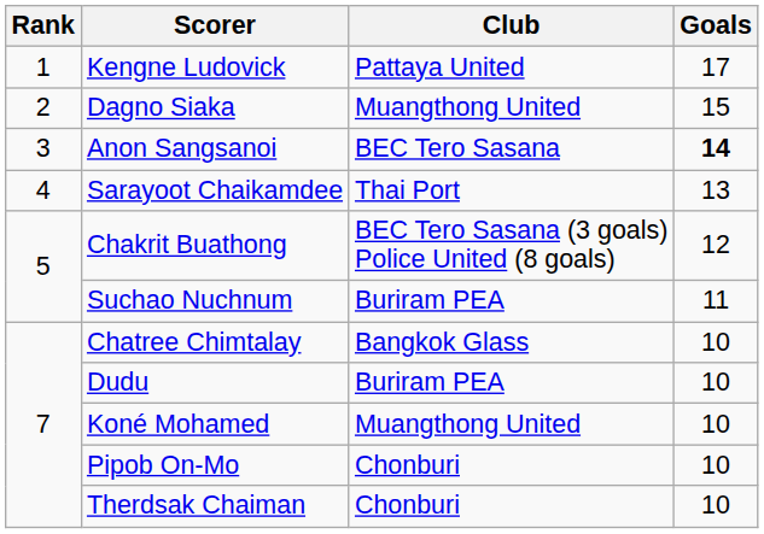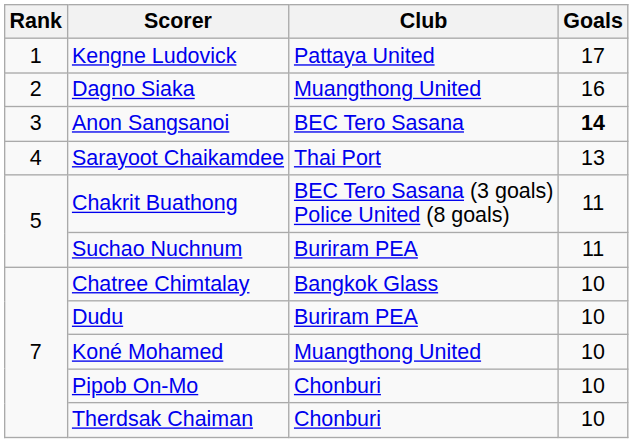 <table class="wikitable" style="text-align:center">
 <tr>
 <th>Rank</th>
 <th>Scorer</th>
 <th>Club</th>
 <th>Goals</th>
 </tr>
 <tr>
 <td rowspan="1">1</td>
 <td align="left"> <a href='#'>Kengne Ludovick</a></td>
 <td align="left"><a href='#'>Pattaya United</a></td>
 <td align=center>17</td>
 </tr>
 <tr>
 <td rowspan="1">2</td>
 <td align="left"> <a href='#'>Dagno Siaka</a></td>
 <td align="left"><a href='#'>Muangthong United</a></td>
-<td align=center>15</td>
+<td align=center>16</td>
 </tr>
 <tr>
 <td rowspan="1">3</td>
 <td align="left"> <a href='#'>Anon Sangsanoi</a></td>
 <td align="left"><a href='#'>BEC Tero Sasana</a></td>
 <td align=center><strong>14</strong></td>
 </tr>
 <tr>
 <td rowspan="1">4</td>
 <td align="left"> <a href='#'>Sarayoot Chaikamdee</a></td>
 <td align="left"><a href='#'>Thai Port</a></td>
 <td align=center>13</td>
 </tr>
 <tr>
 <td rowspan="2">5</td>
 <td align="left"> <a href='#'>Chakrit Buathong</a></td>
 <td align="left"><a href='#'>BEC Tero Sasana</a> (3 goals)<br><a href='#'>Police United</a> (8 goals)</td>
-<td align=center>12</td>
+<td align=center>11</td>
 </tr>
 <tr>
 <td align="left"> <a href='#'>Suchao Nuchnum</a></td>
 <td align="left"><a href='#'>Buriram PEA</a></td>
 <td align=center>11</td>
 </tr>
 <tr>
 <td rowspan="5">7</td>
 <td align="left"> <a href='#'>Chatree Chimtalay</a></td>
 <td align="left"><a href='#'>Bangkok Glass</a></td>
 <td align=center>10</td>
 </tr>
 <tr>
 <td align="left"> <a href='#'>Dudu</a></td>
 <td align="left"><a href='#'>Buriram PEA</a></td>
 <td align=center>10</td>
 </tr>
 <tr>
 <td align="left"> <a href='#'>Koné Mohamed</a></td>
 <td align="left"><a href='#'>Muangthong United</a></td>
 <td align=center>10</td>
 </tr>
 <tr>
 <td align="left"> <a href='#'>Pipob On-Mo</a></td>
 <td align="left"><a href='#'>Chonburi</a></td>
 <td align=center>10</td>
 </tr>
 <tr>
 <td align="left"> <a href='#'>Therdsak Chaiman</a></td>
 <td align="left"><a href='#'>Chonburi</a></td>
 <td align=center>10</td>
 </tr>
 </table>
